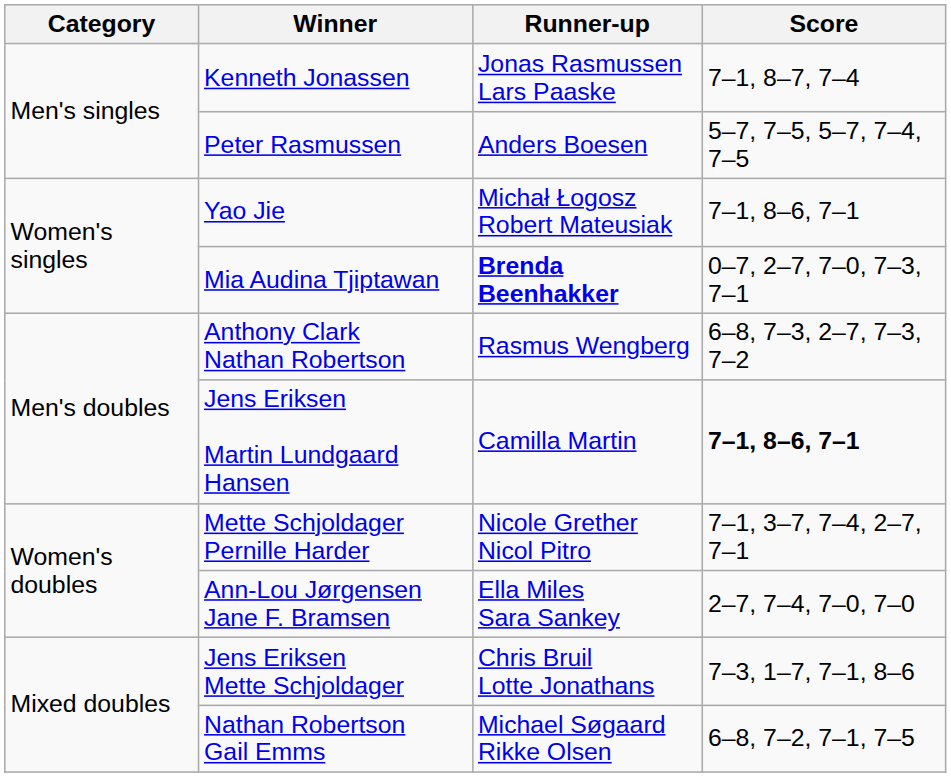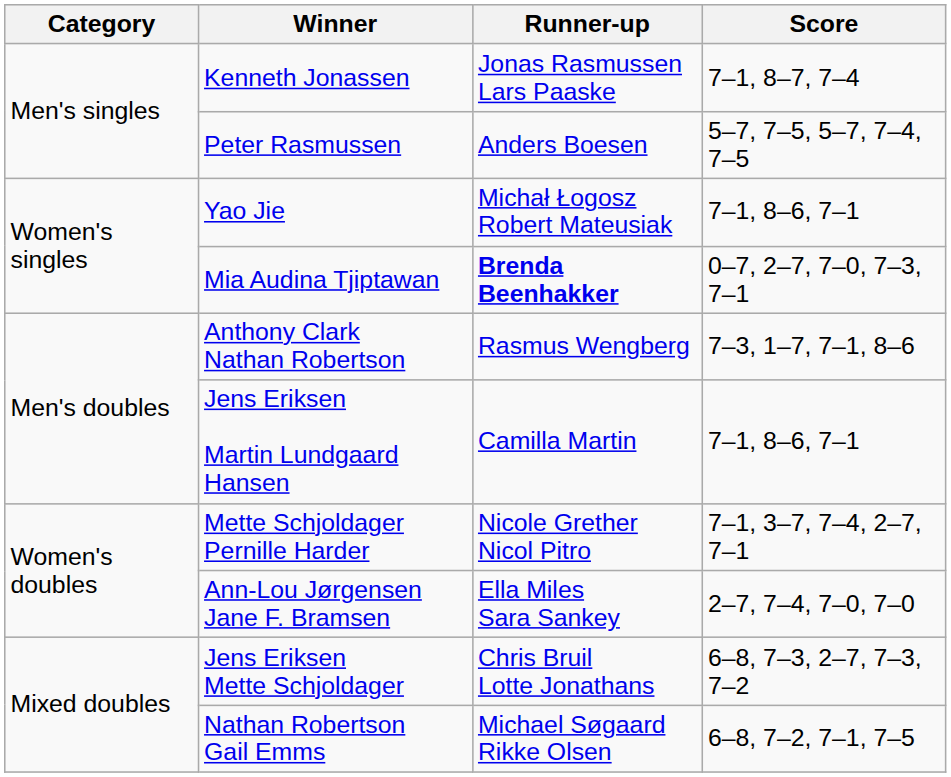 <table class="wikitable">
 <tr>
 <th>Category</th>
 <th>Winner</th>
 <th>Runner-up</th>
 <th>Score</th>
 </tr>
 <tr>
 <td rowspan=2>Men's singles</td>
 <td> <a href='#'>Kenneth Jonassen</a></td>
 <td> <a href='#'>Jonas Rasmussen</a><br> <a href='#'>Lars Paaske</a></td>
 <td>7–1, 8–7, 7–4</td>
 </tr>
 <tr>
 <td> <a href='#'>Peter Rasmussen</a></td>
 <td> <a href='#'>Anders Boesen</a></td>
 <td>5–7, 7–5, 5–7, 7–4, 7–5</td>
 </tr>
 <tr>
 <td rowspan=2>Women's singles</td>
 <td> <a href='#'>Yao Jie</a></td>
 <td> <a href='#'>Michał Łogosz</a><br> <a href='#'>Robert Mateusiak</a></td>
 <td>7–1, 8–6, 7–1</td>
 </tr>
 <tr>
 <td> <a href='#'>Mia Audina Tjiptawan</a></td>
 <td><strong> <a href='#'>Brenda Beenhakker</a></strong></td>
 <td>0–7, 2–7, 7–0, 7–3, 7–1</td>
 </tr>
 <tr>
 <td rowspan=2>Men's doubles</td>
 <td> <a href='#'>Anthony Clark</a><br> <a href='#'>Nathan Robertson</a></td>
 <td> <a href='#'>Rasmus Wengberg</a></td>
-<td>6–8, 7–3, 2–7, 7–3, 7–2</td>
+<td>7–3, 1–7, 7–1, 8–6</td>
 </tr>
 <tr>
 <td> <a href='#'>Jens Eriksen</a><br><br> <a href='#'>Martin Lundgaard Hansen</a></td>
 <td> <a href='#'>Camilla Martin</a></td>
-<td><strong>7–1, 8–6, 7–1</strong></td>
+<td>7–1, 8–6, 7–1</td>
 </tr>
 <tr>
 <td rowspan=2>Women's doubles</td>
 <td> <a href='#'>Mette Schjoldager</a><br>  <a href='#'>Pernille Harder</a></td>
 <td> <a href='#'>Nicole Grether</a><br> <a href='#'>Nicol Pitro</a></td>
 <td>7–1, 3–7, 7–4, 2–7, 7–1</td>
 </tr>
 <tr>
 <td> <a href='#'>Ann-Lou Jørgensen</a><br> <a href='#'>Jane F. Bramsen</a></td>
 <td> <a href='#'>Ella Miles</a><br> <a href='#'>Sara Sankey</a></td>
 <td>2–7, 7–4, 7–0, 7–0</td>
 </tr>
 <tr>
 <td rowspan=2>Mixed doubles</td>
 <td> <a href='#'>Jens Eriksen</a><br> <a href='#'>Mette Schjoldager</a></td>
 <td> <a href='#'>Chris Bruil</a><br> <a href='#'>Lotte Jonathans</a></td>
-<td>7–3, 1–7, 7–1, 8–6</td>
+<td>6–8, 7–3, 2–7, 7–3, 7–2</td>
 </tr>
 <tr>
 <td> <a href='#'>Nathan Robertson</a><br> <a href='#'>Gail Emms</a></td>
 <td> <a href='#'>Michael Søgaard</a><br> <a href='#'>Rikke Olsen</a></td>
 <td>6–8, 7–2, 7–1, 7–5</td>
 </tr>
 </table>
